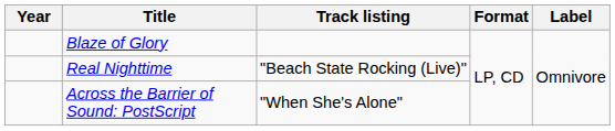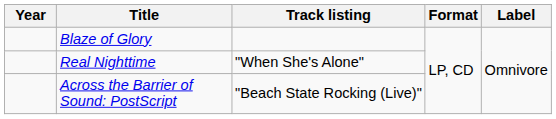 <table class="wikitable">
 <tr>
 <th style="width:50px;">Year</th>
 <th style="width:185px;">Title</th>
 <th>Track listing</th>
 <th>Format</th>
 <th>Label</th>
 </tr>
 <tr>
 <td></td>
 <td><em><a href='#'>Blaze of Glory</a></em></td>
 <td></td>
 <td rowspan="3">LP, CD</td>
 <td rowspan="3">Omnivore</td>
 </tr>
 <tr>
 <td></td>
 <td><em><a href='#'>Real Nighttime</a></em></td>
-<td>"Beach State Rocking (Live)" </td>
+<td>"When She's Alone" </td>
 </tr>
 <tr>
 <td></td>
 <td><em><a href='#'>Across the Barrier of Sound: PostScript</a></em></td>
-<td>"When She's Alone" </td>
+<td>"Beach State Rocking (Live)" </td>
 </tr>
 </table>
